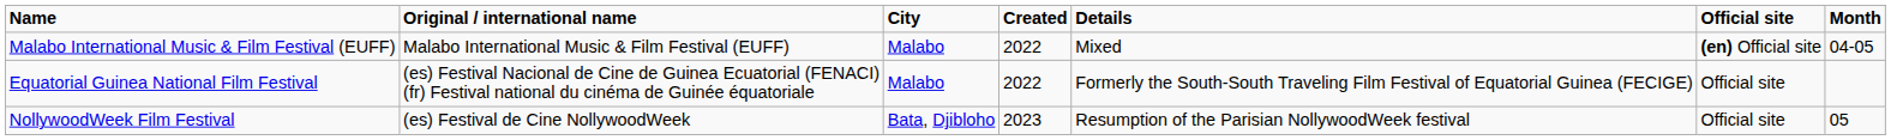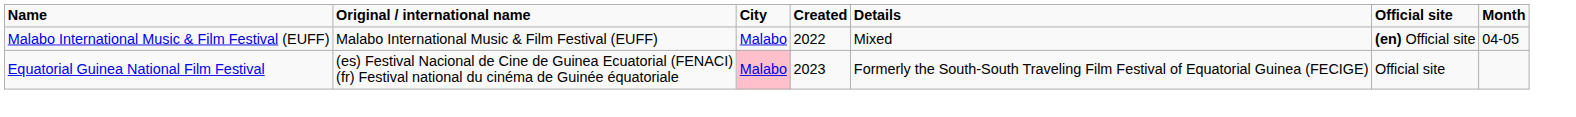 <table class="wikitable">
 <tr>
 <td><strong>Name</strong></td>
 <td><strong>Original / international name</strong></td>
 <td><strong>City</strong></td>
 <td><strong>Created</strong></td>
 <td><strong>Details</strong></td>
 <td><strong>Official site</strong></td>
 <td><strong>Month</strong></td>
 </tr>
 <tr>
 <td><a href='#'>Malabo International Music & Film Festival</a> (EUFF)</td>
 <td>Malabo International Music & Film Festival (EUFF)</td>
 <td><a href='#'>Malabo</a></td>
 <td>2022</td>
 <td>Mixed</td>
 <td><strong>(en)</strong> Official site</td>
 <td>04-05</td>
 </tr>
 <tr>
 <td><a href='#'>Equatorial Guinea National Film Festival</a></td>
 <td>(es) Festival Nacional de Cine de Guinea Ecuatorial (FENACI)<br>(fr) Festival national du cinéma de Guinée équatoriale</td>
-<td><a href='#'>Malabo</a></td>
-<td>2022</td>
+<td style="background: pink;"><a href='#'>Malabo</a></td>
+<td>2023</td>
 <td>Formerly the South-South Traveling Film Festival of Equatorial Guinea (FECIGE)</td>
 <td>Official site</td>
 <td></td>
 </tr>
-<tr>
-<td><a href='#'>NollywoodWeek Film Festival</a></td>
-<td>(es) Festival de Cine NollywoodWeek</td>
-<td><a href='#'>Bata</a>, <a href='#'>Djibloho</a></td>
-<td>2023</td>
-<td>Resumption of the Parisian NollywoodWeek festival</td>
-<td>Official site</td>
-<td>05</td>
-</tr>
 </table>
